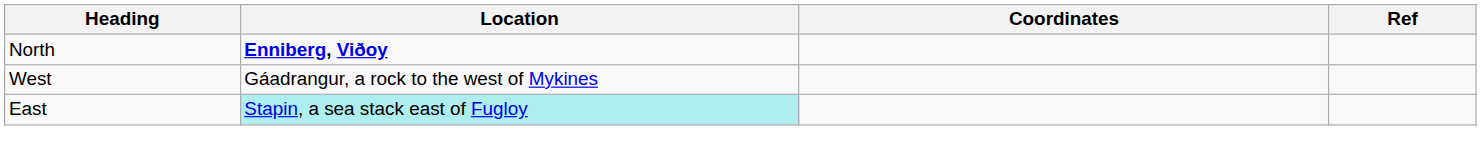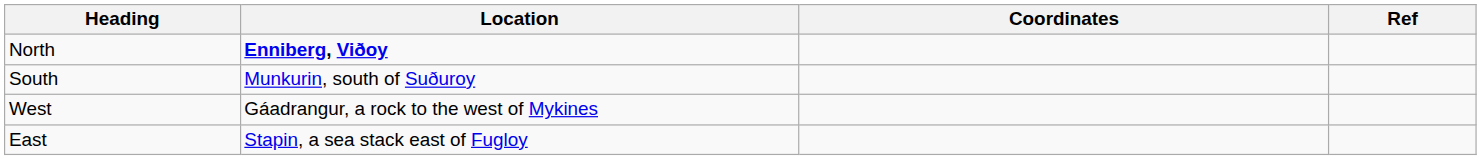 <table class="wikitable">
 <tr>
 <th width="8%">Heading</th>
 <th width="19%">Location</th>
 <th width="18%" class="unsortable">Coordinates</th>
 <th width="5%" class="unsortable">Ref</th>
 </tr>
 <tr class="vcard">
 <td>North</td>
 <td class="fn org"><strong><a href='#'>Enniberg</a>, <a href='#'>Viðoy</a></strong></td>
 <td></td>
 <td align="center"></td>
 </tr>
 <tr class="vcard">
+<td>South</td>
+<td class="fn org"><a href='#'>Munkurin</a>, south of <a href='#'>Suðuroy</a></td>
+<td></td>
+<td align="center"></td>
+</tr>
+<tr class="vcard">
 <td>West</td>
 <td class="fn org">Gáadrangur, a rock to the west of <a href='#'>Mykines</a></td>
 <td></td>
 <td align="center"></td>
 </tr>
 <tr class="vcard">
 <td>East</td>
-<td class="fn org" style="background: paleturquoise;"><a href='#'>Stapin</a>, a sea stack east of <a href='#'>Fugloy</a></td>
+<td class="fn org"><a href='#'>Stapin</a>, a sea stack east of <a href='#'>Fugloy</a></td>
 <td></td>
 <td align="center"></td>
 </tr>
 </table>
